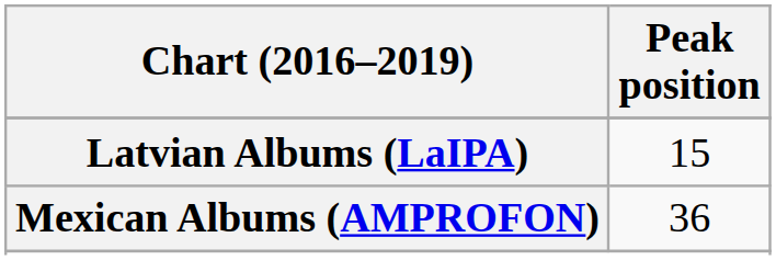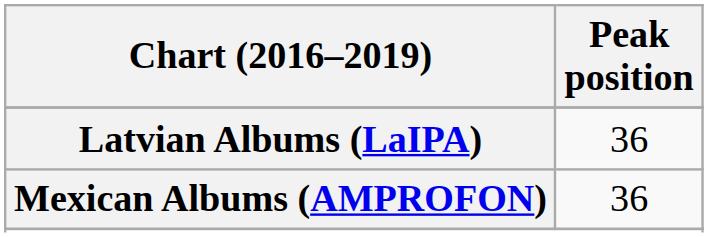 <table class="wikitable sortable plainrowheaders" style="text-align:center">
 <tr>
 <th scope="col">Chart (2016–2019)</th>
 <th scope="col">Peak<br> position</th>
 </tr>
 <tr>
 </tr>
 <tr>
 </tr>
 <tr>
 </tr>
 <tr>
 </tr>
 <tr>
 </tr>
 <tr>
 </tr>
 <tr>
 </tr>
 <tr>
 </tr>
 <tr>
 <th scope="row">Latvian Albums (<a href='#'>LaIPA</a>)</th>
-<td>15</td>
+<td>36</td>
 </tr>
 <tr>
 <th scope="row">Mexican Albums (<a href='#'>AMPROFON</a>)</th>
 <td>36</td>
 </tr>
 <tr>
 </tr>
 <tr>
 </tr>
 <tr>
 </tr>
 <tr>
 </tr>
 <tr>
 </tr>
 <tr>
 </tr>
 <tr>
 </tr>
 <tr>
 </tr>
 <tr>
 </tr>
 </table>
